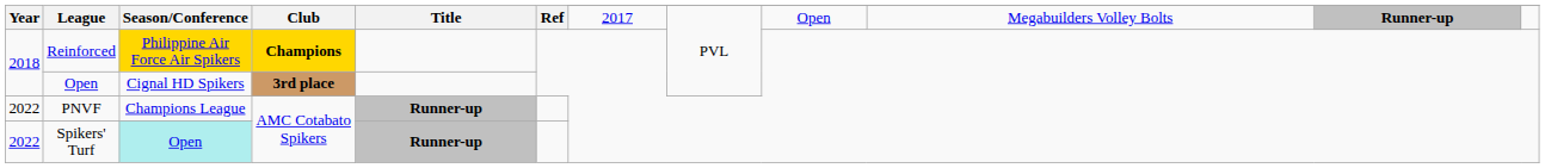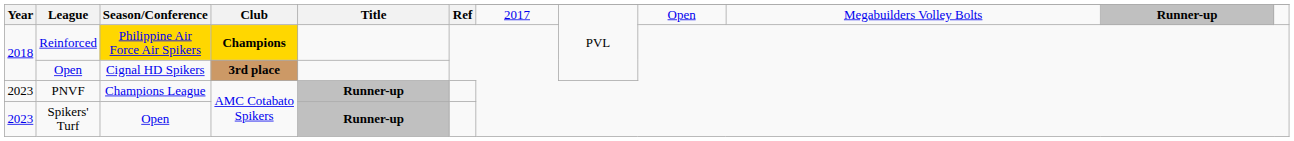 <table class="wikitable sortable" style="text-align:center" width="80%">
 <tr>
 <th style="width:5px;" rowspan="2">Year</th>
 <th style="width:25px;" rowspan="2">League</th>
 <th style="width:100px;" rowspan="2">Season/Conference</th>
 <th style="width:100px;" rowspan="2">Club</th>
 <th style="width:180px;" rowspan="2">Title</th>
 <th style="width:25px;" rowspan="2">Ref</th>
 </tr>
 <tr align=center>
 <td rowspan=1><a href='#'>2017</a></td>
 <td rowspan=3>PVL</td>
 <td><a href='#'>Open</a></td>
 <td><a href='#'>Megabuilders Volley Bolts</a></td>
 <td style="background:silver"><strong>Runner-up</strong></td>
 <td></td>
 </tr>
 <tr align=center>
 <td rowspan=2><a href='#'>2018</a></td>
 <td><a href='#'>Reinforced</a></td>
 <td style="background: gold;"><a href='#'>Philippine Air Force Air Spikers</a></td>
 <td style="background:gold"><strong>Champions</strong></td>
 <td></td>
 </tr>
 <tr align=center>
 <td><a href='#'>Open</a></td>
 <td><a href='#'>Cignal HD Spikers</a></td>
 <td style="background:#CC9966;"><strong>3rd place</strong></td>
 <td></td>
 </tr>
 <tr align=center>
-<td>2022</td>
+<td>2023</td>
 <td>PNVF</td>
 <td><a href='#'>Champions League</a></td>
 <td rowspan=2><a href='#'>AMC Cotabato Spikers</a></td>
 <td style="background:silver;"><strong>Runner-up</strong></td>
 <td></td>
 </tr>
 <tr align=center>
-<td><a href='#'>2022</a></td>
+<td><a href='#'>2023</a></td>
 <td>Spikers' Turf</td>
-<td style="background: paleturquoise;"><a href='#'>Open</a></td>
+<td><a href='#'>Open</a></td>
 <td style="background:silver;"><strong>Runner-up</strong></td>
 <td></td>
 </tr>
 </table>
